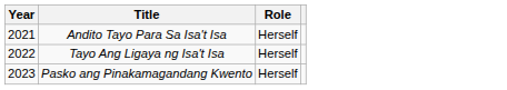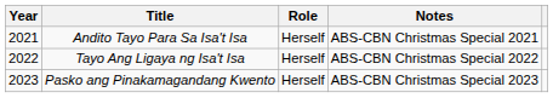 <table class="wikitable sortable" style="text-align: center">
 <tr>
 <th>Year</th>
 <th>Title</th>
 <th>Role</th>
+<th class="unsortable">Notes</th>
 <th class="unsortable"></th>
 </tr>
 <tr>
 <td>2021</td>
 <td><em>Andito Tayo Para Sa Isa't Isa</em></td>
 <td>Herself</td>
+<td>ABS-CBN Christmas Special 2021</td>
 <td></td>
 </tr>
 <tr>
 <td>2022</td>
 <td><em>Tayo Ang Ligaya ng Isa't Isa</em></td>
 <td>Herself</td>
+<td>ABS-CBN Christmas Special 2022</td>
 <td></td>
 </tr>
 <tr>
 <td>2023</td>
 <td><em>Pasko ang Pinakamagandang Kwento</em></td>
 <td>Herself</td>
+<td>ABS-CBN Christmas Special 2023</td>
 <td></td>
 </tr>
 </table>
